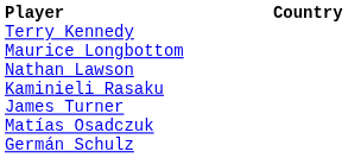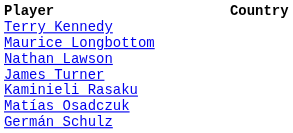 <table style="font-size: 95%" cellspacing="0" cellpadding="0">
 <tr>
 <th style="width:200px;" align="left">Player</th>
 <th style="width:150px;" align="left">Country</th>
 </tr>
 <tr>
 <td><a href='#'>Terry Kennedy</a></td>
 <td></td>
 </tr>
 <tr>
 <td><a href='#'>Maurice Longbottom</a></td>
 <td></td>
 </tr>
 <tr>
 <td><a href='#'>Nathan Lawson</a></td>
 <td></td>
 </tr>
 <tr>
-<td><a href='#'>Kaminieli Rasaku</a></td>
+<td><a href='#'>James Turner</a></td>
 <td></td>
 </tr>
 <tr>
-<td><a href='#'>James Turner</a></td>
+<td><a href='#'>Kaminieli Rasaku</a></td>
 <td></td>
 </tr>
 <tr>
 <td><a href='#'>Matías Osadczuk</a></td>
 <td></td>
 </tr>
 <tr>
 <td><a href='#'>Germán Schulz</a></td>
 <td></td>
 </tr>
 </table>
